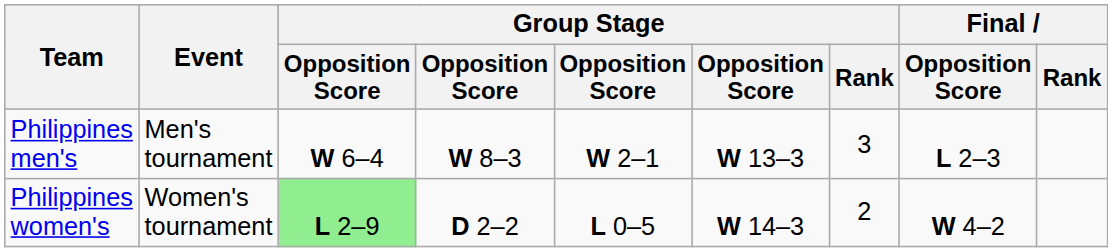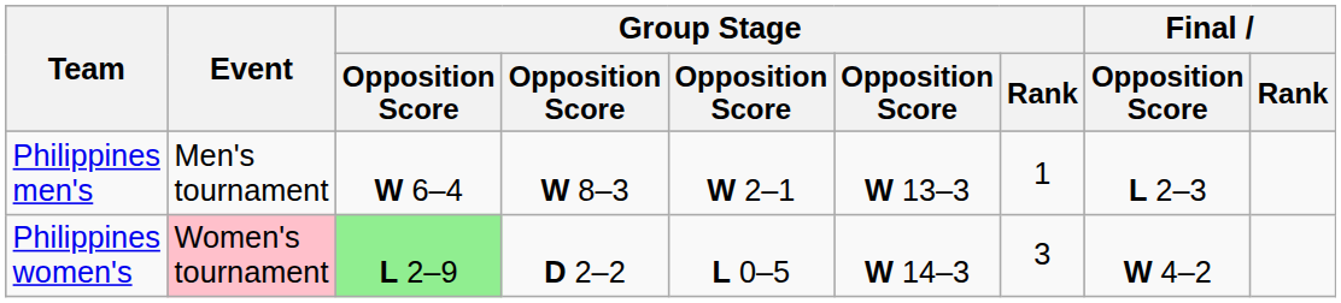 <table class="wikitable" style="font-size:90">
 <tr>
 <th rowspan=2>Team</th>
 <th rowspan=2>Event</th>
 <th colspan=5>Group Stage</th>
 <th colspan=2>Final / </th>
 </tr>
 <tr style="font-size:95%">
 <th>Opposition<br>Score</th>
 <th>Opposition<br>Score</th>
 <th>Opposition<br>Score</th>
 <th>Opposition<br>Score</th>
 <th>Rank</th>
 <th>Opposition<br>Score</th>
 <th>Rank</th>
 </tr>
 <tr align=center>
 <td align=left><a href='#'>Philippines men's</a></td>
 <td align=left>Men's tournament</td>
 <td><br><strong>W</strong> 6–4</td>
 <td><br><strong>W</strong> 8–3</td>
 <td><br><strong>W</strong> 2–1</td>
 <td><br><strong>W</strong> 13–3</td>
-<td>3</td>
+<td>1</td>
 <td><br><strong>L</strong> 2–3</td>
 <td></td>
 </tr>
 <tr align=center>
 <td align=left><a href='#'>Philippines women's</a></td>
-<td align=left>Women's tournament</td>
+<td align=left style="background: pink;">Women's tournament</td>
 <td style="background: lightgreen;"><br><strong>L</strong> 2–9</td>
 <td><br><strong>D</strong> 2–2</td>
 <td><br><strong>L</strong> 0–5</td>
 <td><br><strong>W</strong> 14–3</td>
-<td>2</td>
+<td>3</td>
 <td><br><strong>W</strong> 4–2</td>
 <td></td>
 </tr>
 </table>
